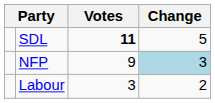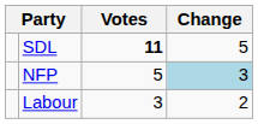 <table class="wikitable" style="text-align:right; margin-bottom:0">
 <tr>
 <th style="width:10px" colspan=3>Party</th>
 <th style="width:70px;">Votes</th>
 <th style="width:70px;">Change</th>
 </tr>
 <tr>
 <td> </td>
 <td style="text-align:left;" colspan="2"><a href='#'>SDL</a></td>
 <td><strong>11</strong></td>
 <td>5</td>
 </tr>
 <tr>
 <td> </td>
 <td style="text-align:left;" colspan="2"><a href='#'>NFP</a></td>
-<td>9</td>
+<td>5</td>
 <td style="background: lightblue;">3</td>
 </tr>
 <tr>
 <td> </td>
 <td style="text-align:left;" colspan="2"><a href='#'>Labour</a></td>
 <td>3</td>
 <td>2</td>
 </tr>
 </table>
